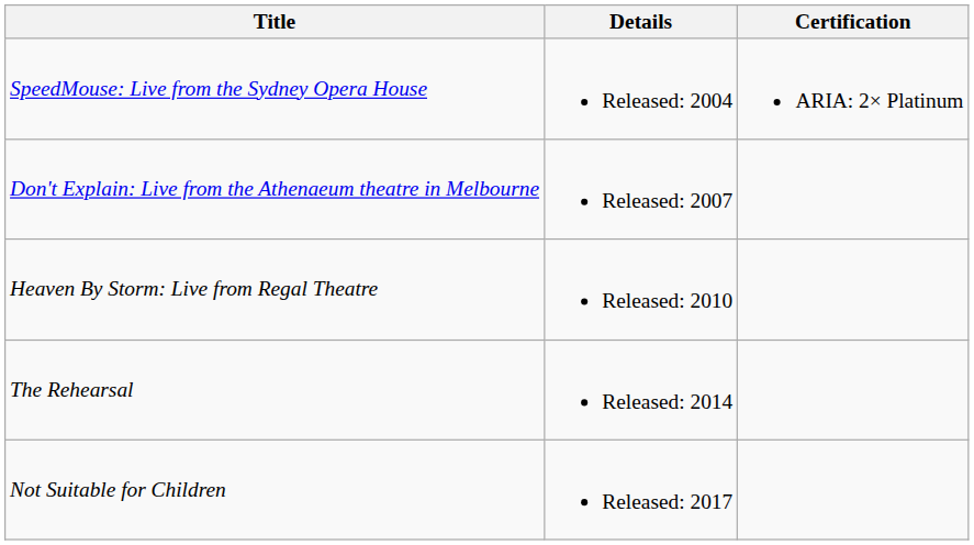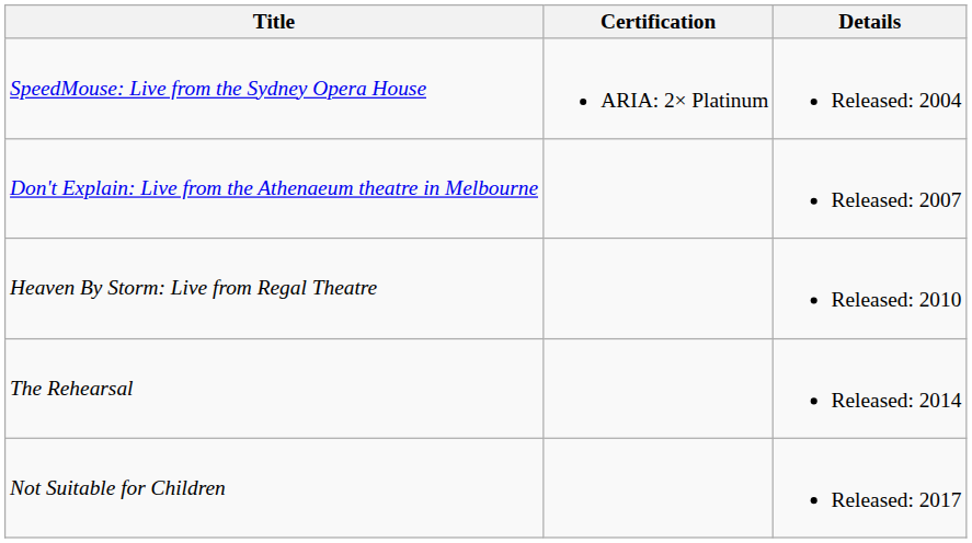 <table class="wikitable">
 <tr>
 <th>Title</th>
+<th>Certification</th>
 <th>Details</th>
-<th>Certification</th>
 </tr>
 <tr>
 <td scope="row"><em><a href='#'>SpeedMouse: Live from the Sydney Opera House</a></em></td>
+<td><br><ul><li>ARIA: 2× Platinum</li></ul></td>
 <td><br><ul><li>Released: 2004</li></ul></td>
-<td><br><ul><li>ARIA: 2× Platinum</li></ul></td>
 </tr>
 <tr>
 <td scope="row"><em><a href='#'>Don't Explain: Live from the Athenaeum theatre in Melbourne</a></em></td>
+<td></td>
 <td><br><ul><li>Released: 2007</li></ul></td>
-<td></td>
 </tr>
 <tr>
 <td scope="row"><em>Heaven By Storm: Live from Regal Theatre</em></td>
+<td></td>
 <td><br><ul><li>Released: 2010</li></ul></td>
-<td></td>
 </tr>
 <tr>
 <td scope="row"><em>The Rehearsal</em></td>
+<td></td>
 <td><br><ul><li>Released: 2014</li></ul></td>
-<td></td>
 </tr>
 <tr>
 <td scope="row"><em>Not Suitable for Children</em></td>
+<td></td>
 <td><br><ul><li>Released: 2017</li></ul></td>
-<td></td>
 </tr>
 </table>
